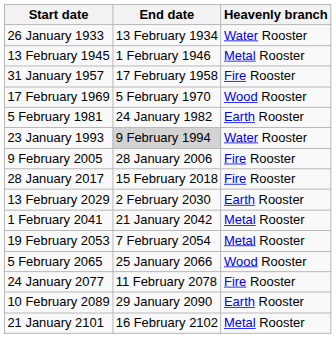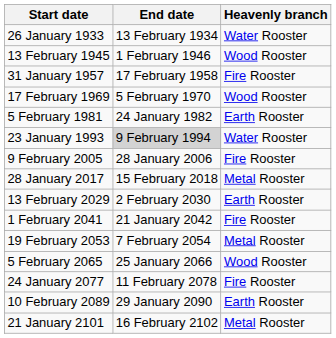 <table class="wikitable">
 <tr>
 <th>Start date</th>
 <th>End date</th>
 <th>Heavenly branch</th>
 </tr>
 <tr>
 <td>26 January 1933</td>
 <td>13 February 1934</td>
 <td><a href='#'>Water</a> Rooster</td>
 </tr>
 <tr>
 <td>13 February 1945</td>
 <td>1 February 1946</td>
-<td><a href='#'>Metal</a> Rooster</td>
+<td><a href='#'>Wood</a> Rooster</td>
 </tr>
 <tr>
 <td>31 January 1957</td>
 <td>17 February 1958</td>
 <td><a href='#'>Fire</a> Rooster</td>
 </tr>
 <tr>
 <td>17 February 1969</td>
 <td>5 February 1970</td>
 <td><a href='#'>Wood</a> Rooster</td>
 </tr>
 <tr>
 <td>5 February 1981</td>
 <td>24 January 1982</td>
 <td><a href='#'>Earth</a> Rooster</td>
 </tr>
 <tr>
 <td>23 January 1993</td>
 <td style="background: lightgrey;">9 February 1994</td>
 <td><a href='#'>Water</a> Rooster</td>
 </tr>
 <tr>
 <td>9 February 2005</td>
 <td>28 January 2006</td>
 <td><a href='#'>Fire</a> Rooster</td>
 </tr>
 <tr>
 <td>28 January 2017</td>
 <td>15 February 2018</td>
-<td><a href='#'>Fire</a> Rooster</td>
+<td><a href='#'>Metal</a> Rooster</td>
 </tr>
 <tr>
 <td>13 February 2029</td>
 <td>2 February 2030</td>
 <td><a href='#'>Earth</a> Rooster</td>
 </tr>
 <tr>
 <td>1 February 2041</td>
 <td>21 January 2042</td>
-<td><a href='#'>Metal</a> Rooster</td>
+<td><a href='#'>Fire</a> Rooster</td>
 </tr>
 <tr>
 <td>19 February 2053</td>
 <td>7 February 2054</td>
 <td><a href='#'>Metal</a> Rooster</td>
 </tr>
 <tr>
 <td>5 February 2065</td>
 <td>25 January 2066</td>
 <td><a href='#'>Wood</a> Rooster</td>
 </tr>
 <tr>
 <td>24 January 2077</td>
 <td>11 February 2078</td>
 <td><a href='#'>Fire</a> Rooster</td>
 </tr>
 <tr>
 <td>10 February 2089</td>
 <td>29 January 2090</td>
 <td><a href='#'>Earth</a> Rooster</td>
 </tr>
 <tr>
 <td>21 January 2101</td>
 <td>16 February 2102</td>
 <td><a href='#'>Metal</a> Rooster</td>
 </tr>
 </table>
